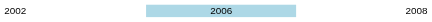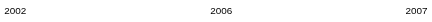 <table class="whitetable">
 <tr>
 <td width="28%"></td>
 <td width="10%"></td>
 <td width="28%"></td>
 <td width="10%"></td>
 <td width="28%"></td>
 <td width="10%"></td>
 <td></td>
 </tr>
 <tr>
 <td align="center">2002</td>
 <td></td>
-<td align="center" style="background: lightblue;">2006</td>
+<td align="center">2006</td>
 <td></td>
-<td align="center">2008</td>
+<td align="center">2007</td>
 <td></td>
 </tr>
 </table>
